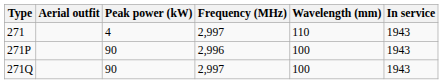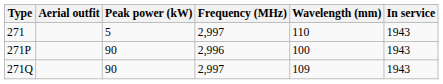 <table class="wikitable">
 <tr>
 <th>Type</th>
 <th>Aerial outfit</th>
 <th>Peak power (kW)</th>
 <th>Frequency (MHz)</th>
 <th>Wavelength (mm)</th>
 <th>In service</th>
 </tr>
 <tr>
 <td>271</td>
 <td></td>
-<td>4</td>
+<td>5</td>
 <td>2,997</td>
 <td>110</td>
 <td>1943</td>
 </tr>
 <tr>
 <td>271P</td>
 <td></td>
 <td>90</td>
 <td>2,996</td>
 <td>100</td>
 <td>1943</td>
 </tr>
 <tr>
 <td>271Q</td>
 <td></td>
 <td>90</td>
 <td>2,997</td>
-<td>100</td>
+<td>109</td>
 <td>1943</td>
 </tr>
 </table>
